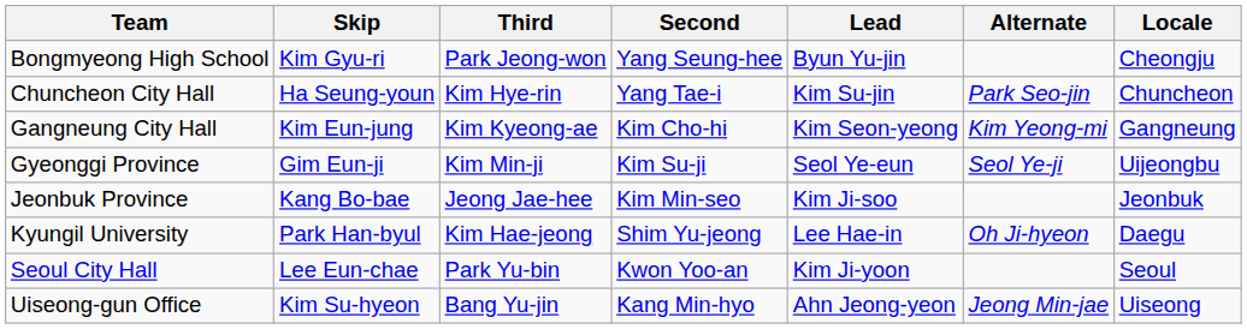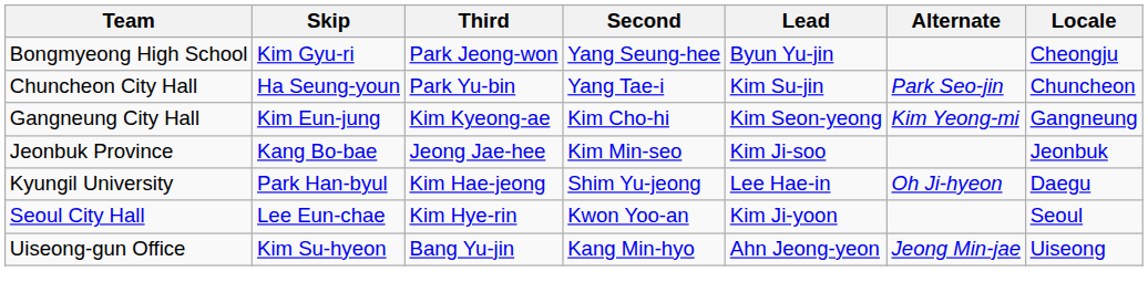 <table class="wikitable">
 <tr>
 <th scope="col">Team</th>
 <th scope="col">Skip</th>
 <th scope="col">Third</th>
 <th scope="col">Second</th>
 <th scope="col">Lead</th>
 <th scope="col">Alternate</th>
 <th scope="col">Locale</th>
 </tr>
 <tr>
 <td>Bongmyeong High School</td>
 <td><a href='#'>Kim Gyu-ri</a></td>
 <td><a href='#'>Park Jeong-won</a></td>
 <td><a href='#'>Yang Seung-hee</a></td>
 <td><a href='#'>Byun Yu-jin</a></td>
 <td></td>
 <td> <a href='#'>Cheongju</a></td>
 </tr>
 <tr>
 <td>Chuncheon City Hall</td>
 <td><a href='#'>Ha Seung-youn</a></td>
-<td><a href='#'>Kim Hye-rin</a></td>
+<td><a href='#'>Park Yu-bin</a></td>
 <td><a href='#'>Yang Tae-i</a></td>
 <td><a href='#'>Kim Su-jin</a></td>
 <td><em><a href='#'>Park Seo-jin</a></em></td>
 <td> <a href='#'>Chuncheon</a></td>
 </tr>
 <tr>
 <td>Gangneung City Hall</td>
 <td><a href='#'>Kim Eun-jung</a></td>
 <td><a href='#'>Kim Kyeong-ae</a></td>
 <td><a href='#'>Kim Cho-hi</a></td>
 <td><a href='#'>Kim Seon-yeong</a></td>
 <td><em><a href='#'>Kim Yeong-mi</a></em></td>
 <td> <a href='#'>Gangneung</a></td>
-</tr>
-<tr>
-<td>Gyeonggi Province</td>
-<td><a href='#'>Gim Eun-ji</a></td>
-<td><a href='#'>Kim Min-ji</a></td>
-<td><a href='#'>Kim Su-ji</a></td>
-<td><a href='#'>Seol Ye-eun</a></td>
-<td><em><a href='#'>Seol Ye-ji</a></em></td>
-<td> <a href='#'>Uijeongbu</a></td>
 </tr>
 <tr>
 <td>Jeonbuk Province</td>
 <td><a href='#'>Kang Bo-bae</a></td>
 <td><a href='#'>Jeong Jae-hee</a></td>
 <td><a href='#'>Kim Min-seo</a></td>
 <td><a href='#'>Kim Ji-soo</a></td>
 <td></td>
 <td> <a href='#'>Jeonbuk</a></td>
 </tr>
 <tr>
 <td>Kyungil University</td>
 <td><a href='#'>Park Han-byul</a></td>
 <td><a href='#'>Kim Hae-jeong</a></td>
 <td><a href='#'>Shim Yu-jeong</a></td>
 <td><a href='#'>Lee Hae-in</a></td>
 <td><em><a href='#'>Oh Ji-hyeon</a></em></td>
 <td> <a href='#'>Daegu</a></td>
 </tr>
 <tr>
 <td><a href='#'>Seoul City Hall</a></td>
 <td><a href='#'>Lee Eun-chae</a></td>
-<td><a href='#'>Park Yu-bin</a></td>
+<td><a href='#'>Kim Hye-rin</a></td>
 <td><a href='#'>Kwon Yoo-an</a></td>
 <td><a href='#'>Kim Ji-yoon</a></td>
 <td></td>
 <td> <a href='#'>Seoul</a></td>
 </tr>
 <tr>
 <td>Uiseong-gun Office</td>
 <td><a href='#'>Kim Su-hyeon</a></td>
 <td><a href='#'>Bang Yu-jin</a></td>
 <td><a href='#'>Kang Min-hyo</a></td>
 <td><a href='#'>Ahn Jeong-yeon</a></td>
 <td><em><a href='#'>Jeong Min-jae</a></em></td>
 <td> <a href='#'>Uiseong</a></td>
 </tr>
 </table>
